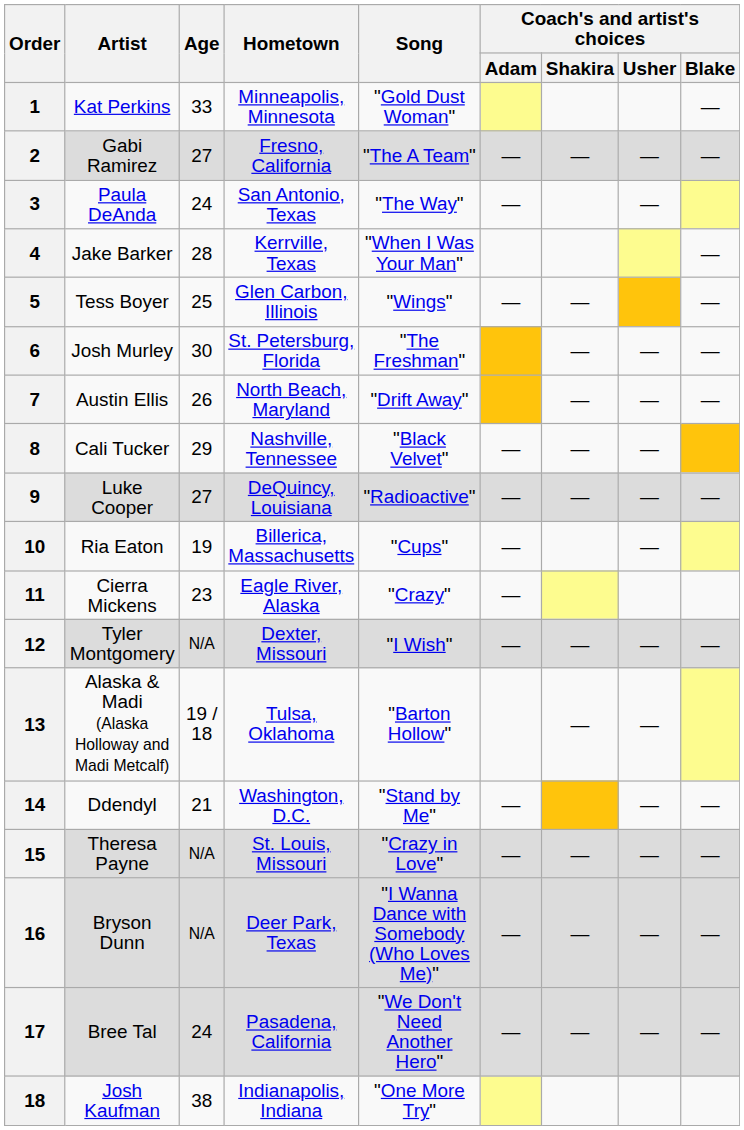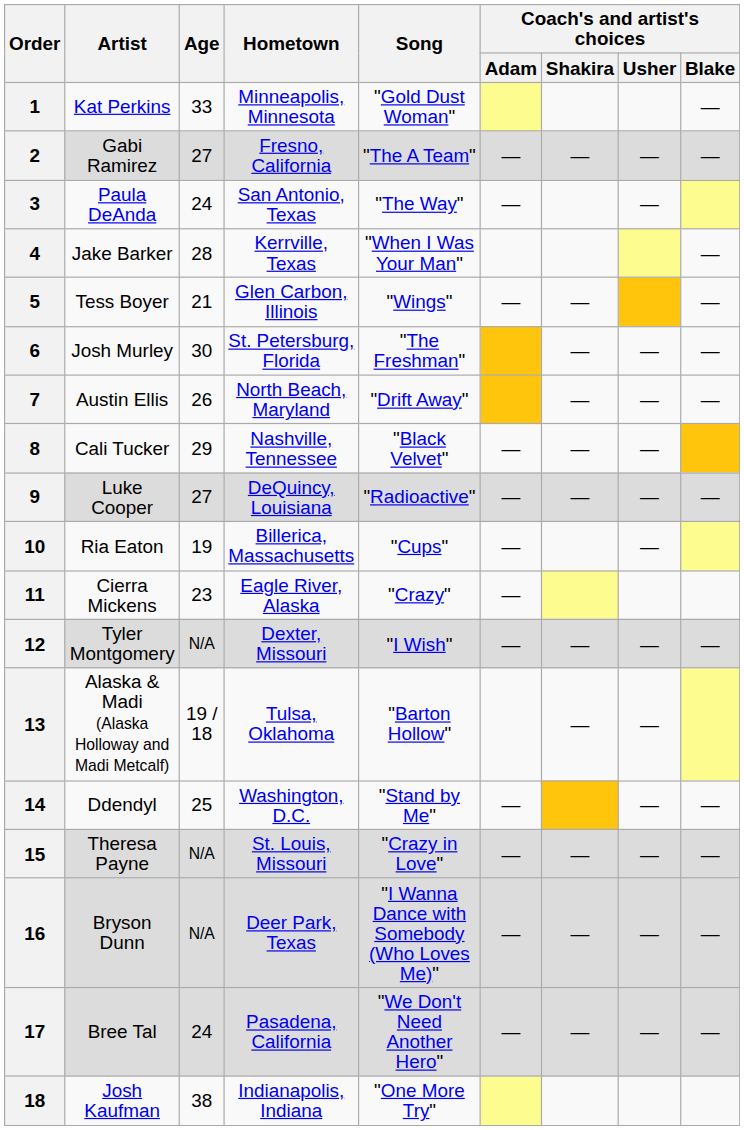 <table class="wikitable" style="text-align:center; line-height:17px; width:100%;">
 <tr>
 <th scope="col" rowspan="2" style="width:05%;">Order</th>
 <th scope="col" rowspan="2" style="width:20%;">Artist</th>
 <th scope="col" rowspan="2" style="width:05%;">Age</th>
 <th scope="col" rowspan="2" style="width:18%;">Hometown</th>
 <th scope="col" rowspan="2" style="width:20%;">Song</th>
 <th scope="col" colspan="4" style="width:32%;">Coach's and artist's choices</th>
 </tr>
 <tr>
 <th style="width:08%;">Adam</th>
 <th style="width:08%;">Shakira</th>
 <th style="width:08%;">Usher</th>
 <th style="width:08%;">Blake</th>
 </tr>
 <tr>
 <th>1</th>
 <td><a href='#'>Kat Perkins</a></td>
 <td>33</td>
 <td><a href='#'>Minneapolis, Minnesota</a></td>
 <td>"<a href='#'>Gold Dust Woman</a>"</td>
 <td style="background:#fdfc8f;"><strong></strong></td>
 <td><strong></strong></td>
 <td><strong></strong></td>
 <td>—</td>
 </tr>
 <tr>
 <th>2</th>
 <td style="background:#DCDCDC;">Gabi Ramirez</td>
 <td style="background:#DCDCDC;">27</td>
 <td style="background:#DCDCDC;"><a href='#'>Fresno, California</a></td>
 <td style="background:#DCDCDC;">"<a href='#'>The A Team</a>"</td>
 <td style="background:#DCDCDC;">—</td>
 <td style="background:#DCDCDC;">—</td>
 <td style="background:#DCDCDC;">—</td>
 <td style="background:#DCDCDC;">—</td>
 </tr>
 <tr>
 <th>3</th>
 <td><a href='#'>Paula DeAnda</a></td>
 <td>24</td>
 <td><a href='#'>San Antonio, Texas</a></td>
 <td>"<a href='#'>The Way</a>"</td>
 <td>—</td>
 <td><strong></strong></td>
 <td>—</td>
 <td style="background:#fdfc8f;"><strong></strong></td>
 </tr>
 <tr>
 <th>4</th>
 <td>Jake Barker</td>
 <td>28</td>
 <td><a href='#'>Kerrville, Texas</a></td>
 <td>"<a href='#'>When I Was Your Man</a>"</td>
 <td><strong></strong></td>
 <td><strong></strong></td>
 <td style="background:#fdfc8f;"><strong></strong></td>
 <td>—</td>
 </tr>
 <tr>
 <th>5</th>
 <td>Tess Boyer</td>
-<td>25</td>
+<td>21</td>
 <td><a href='#'>Glen Carbon, Illinois</a></td>
 <td>"<a href='#'>Wings</a>"</td>
 <td>—</td>
 <td>—</td>
 <td style="background:#FFC40C;"><strong></strong></td>
 <td>—</td>
 </tr>
 <tr>
 <th>6</th>
 <td>Josh Murley</td>
 <td>30</td>
 <td><a href='#'>St. Petersburg, Florida</a></td>
 <td>"<a href='#'>The Freshman</a>"</td>
 <td style="background:#FFC40C;"><strong></strong></td>
 <td>—</td>
 <td>—</td>
 <td>—</td>
 </tr>
 <tr>
 <th>7</th>
 <td>Austin Ellis</td>
 <td>26</td>
 <td><a href='#'>North Beach, Maryland</a></td>
 <td>"<a href='#'>Drift Away</a>"</td>
 <td style="background:#FFC40C;"><strong></strong></td>
 <td>—</td>
 <td>—</td>
 <td>—</td>
 </tr>
 <tr>
 <th>8</th>
 <td>Cali Tucker</td>
 <td>29</td>
 <td><a href='#'>Nashville, Tennessee</a></td>
 <td>"<a href='#'>Black Velvet</a>"</td>
 <td>—</td>
 <td>—</td>
 <td>—</td>
 <td style="background:#FFC40C;"><strong></strong></td>
 </tr>
 <tr>
 <th>9</th>
 <td style="background:#DCDCDC;">Luke Cooper</td>
 <td style="background:#DCDCDC;">27</td>
 <td style="background:#DCDCDC;"><a href='#'>DeQuincy, Louisiana</a></td>
 <td style="background:#DCDCDC;">"<a href='#'>Radioactive</a>"</td>
 <td style="background:#DCDCDC;">—</td>
 <td style="background:#DCDCDC;">—</td>
 <td style="background:#DCDCDC;">—</td>
 <td style="background:#DCDCDC;">—</td>
 </tr>
 <tr>
 <th>10</th>
 <td>Ria Eaton</td>
 <td>19</td>
 <td><a href='#'>Billerica, Massachusetts</a></td>
 <td>"<a href='#'>Cups</a>"</td>
 <td>—</td>
 <td><strong></strong></td>
 <td>—</td>
 <td style="background:#fdfc8f;"><strong></strong></td>
 </tr>
 <tr>
 <th>11</th>
 <td>Cierra Mickens</td>
 <td>23</td>
 <td><a href='#'>Eagle River, Alaska</a></td>
 <td>"<a href='#'>Crazy</a>"</td>
 <td>—</td>
 <td style="background:#fdfc8f;"><strong></strong></td>
 <td><strong></strong></td>
 <td><strong></strong></td>
 </tr>
 <tr>
 <th>12</th>
 <td style="background:#DCDCDC;">Tyler Montgomery</td>
 <td style="background:#DCDCDC;"><small>N/A</small></td>
 <td style="background:#DCDCDC;"><a href='#'>Dexter, Missouri</a></td>
 <td style="background:#DCDCDC;">"<a href='#'>I Wish</a>"</td>
 <td style="background:#DCDCDC;">—</td>
 <td style="background:#DCDCDC;">—</td>
 <td style="background:#DCDCDC;">—</td>
 <td style="background:#DCDCDC;">—</td>
 </tr>
 <tr>
 <th>13</th>
 <td>Alaska & Madi <br><small>(Alaska Holloway and Madi Metcalf)</small></td>
 <td>19 / 18</td>
 <td><a href='#'>Tulsa, Oklahoma</a></td>
 <td>"<a href='#'>Barton Hollow</a>"</td>
 <td><strong></strong></td>
 <td>—</td>
 <td>—</td>
 <td style="background:#fdfc8f;"><strong></strong></td>
 </tr>
 <tr>
 <th>14</th>
 <td>Ddendyl</td>
-<td>21</td>
+<td>25</td>
 <td><a href='#'>Washington, D.C.</a></td>
 <td>"<a href='#'>Stand by Me</a>"</td>
 <td>—</td>
 <td style="background:#FFC40C;"><strong></strong></td>
 <td>—</td>
 <td>—</td>
 </tr>
 <tr>
 <th>15</th>
 <td style="background:#DCDCDC;">Theresa Payne</td>
 <td style="background:#DCDCDC;"><small>N/A</small></td>
 <td style="background:#DCDCDC;"><a href='#'>St. Louis, Missouri</a></td>
 <td style="background:#DCDCDC;">"<a href='#'>Crazy in Love</a>"</td>
 <td style="background:#DCDCDC;">—</td>
 <td style="background:#DCDCDC;">—</td>
 <td style="background:#DCDCDC;">—</td>
 <td style="background:#DCDCDC;">—</td>
 </tr>
 <tr>
 <th>16</th>
 <td style="background:#DCDCDC;">Bryson Dunn</td>
 <td style="background:#DCDCDC;"><small>N/A</small></td>
 <td style="background:#DCDCDC;"><a href='#'>Deer Park, Texas</a></td>
 <td style="background:#DCDCDC;">"<a href='#'>I Wanna Dance with Somebody (Who Loves Me)</a>"</td>
 <td style="background:#DCDCDC;">—</td>
 <td style="background:#DCDCDC;">—</td>
 <td style="background:#DCDCDC;">—</td>
 <td style="background:#DCDCDC;">—</td>
 </tr>
 <tr>
 <th>17</th>
 <td style="background:#DCDCDC;">Bree Tal</td>
 <td style="background:#DCDCDC;">24</td>
 <td style="background:#DCDCDC;"><a href='#'>Pasadena, California</a></td>
 <td style="background:#DCDCDC;">"<a href='#'>We Don't Need Another Hero</a>"</td>
 <td style="background:#DCDCDC;">—</td>
 <td style="background:#DCDCDC;">—</td>
 <td style="background:#DCDCDC;">—</td>
 <td style="background:#DCDCDC;">—</td>
 </tr>
 <tr>
 <th>18</th>
 <td><a href='#'>Josh Kaufman</a></td>
 <td>38</td>
 <td><a href='#'>Indianapolis, Indiana</a></td>
 <td>"<a href='#'>One More Try</a>"</td>
 <td style="background:#fdfc8f;"><strong></strong></td>
 <td><strong></strong></td>
 <td><strong></strong></td>
 <td><strong></strong></td>
 </tr>
 </table>
